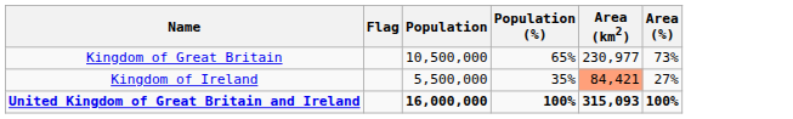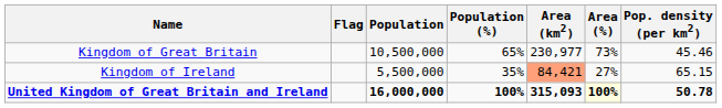 <table class="wikitable sortable">
 <tr>
 <th>Name</th>
 <th>Flag</th>
 <th>Population<br></th>
 <th>Population<br>(%)</th>
 <th>Area<br>(km<sup>2</sup>)</th>
 <th>Area<br>(%)</th>
+<th>Pop. density<br>(per km<sup>2</sup>)</th>
 </tr>
 <tr>
 <td align=center><a href='#'>Kingdom of Great Britain</a></td>
 <td></td>
 <td align=right>10,500,000</td>
 <td align=right>65%</td>
 <td align=right>230,977</td>
 <td align=right>73%</td>
+<td align=right>45.46</td>
 </tr>
 <tr>
 <td align=center><a href='#'>Kingdom of Ireland</a></td>
 <td></td>
 <td align=right>5,500,000</td>
 <td align=right>35%</td>
 <td align=right style="background: lightsalmon;">84,421</td>
 <td align=right>27%</td>
+<td align=right>65.15</td>
 </tr>
 <tr>
 <td align=center><strong><a href='#'>United Kingdom of Great Britain and Ireland</a></strong></td>
 <td align=right></td>
 <td align=right><strong>16,000,000</strong></td>
 <td align=right><strong>100%</strong></td>
 <td align=right><strong>315,093</strong></td>
-<td align=right><strong>100%</strong></td>
+<td align=right style="background: lightyellow;"><strong>100%</strong></td>
+<td align=right><strong>50.78</strong></td>
 </tr>
 </table>
